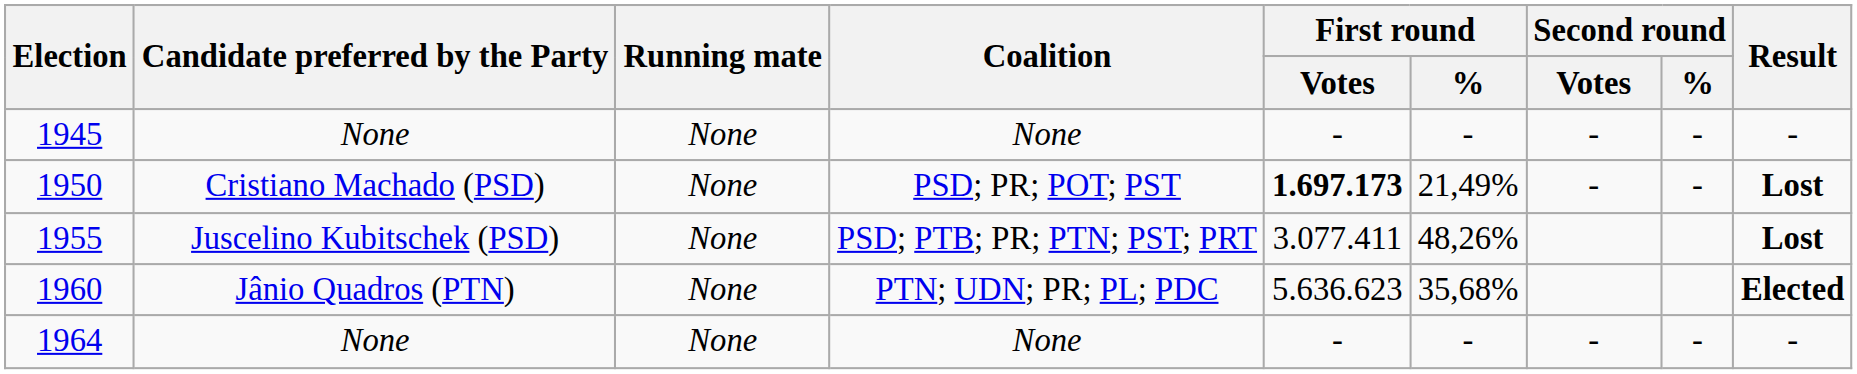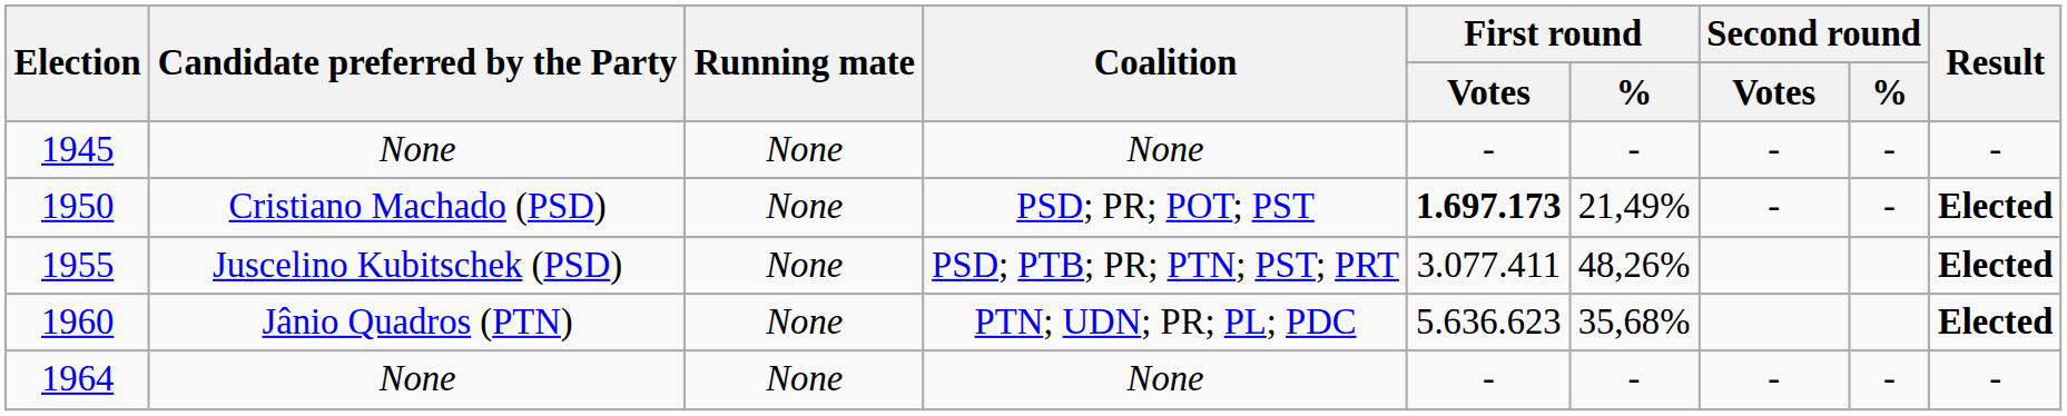 <table class="wikitable" style="text-align:center">
 <tr>
 <th rowspan="2">Election</th>
 <th rowspan="2">Candidate preferred by the Party</th>
 <th rowspan="2">Running mate</th>
 <th rowspan="2">Coalition</th>
 <th colspan="2">First round</th>
 <th colspan="2">Second round</th>
 <th rowspan="2">Result</th>
 </tr>
 <tr>
 <th>Votes</th>
 <th>%</th>
 <th>Votes</th>
 <th>%</th>
 </tr>
 <tr>
 <td><a href='#'>1945</a></td>
 <td><em>None</em></td>
 <td><em>None</em></td>
 <td><em>None</em></td>
 <td>-</td>
 <td>-</td>
 <td>-</td>
 <td>-</td>
 <td>-</td>
 </tr>
 <tr>
 <td><a href='#'>1950</a></td>
 <td><a href='#'>Cristiano Machado</a> (<a href='#'>PSD</a>)</td>
 <td><em>None</em></td>
 <td><a href='#'>PSD</a>; PR; <a href='#'>POT</a>; <a href='#'>PST</a></td>
 <td><strong>1.697.173</strong></td>
 <td>21,49%</td>
 <td>-</td>
 <td>-</td>
-<td><strong>Lost</strong> </td>
+<td><strong>Elected</strong> </td>
 </tr>
 <tr>
 <td><a href='#'>1955</a></td>
 <td><a href='#'>Juscelino Kubitschek</a> (<a href='#'>PSD</a>)</td>
 <td><em>None</em></td>
 <td><a href='#'>PSD</a>; <a href='#'>PTB</a>; PR; <a href='#'>PTN</a>; <a href='#'>PST</a>; <a href='#'>PRT</a></td>
 <td>3.077.411</td>
 <td>48,26%</td>
 <td></td>
 <td></td>
-<td><strong>Lost</strong> </td>
+<td><strong>Elected</strong> </td>
 </tr>
 <tr>
 <td><a href='#'>1960</a></td>
 <td><a href='#'>Jânio Quadros</a> (<a href='#'>PTN</a>)</td>
 <td><em>None</em></td>
 <td><a href='#'>PTN</a>; <a href='#'>UDN</a>; PR; <a href='#'>PL</a>; <a href='#'>PDC</a></td>
 <td>5.636.623</td>
 <td>35,68%</td>
 <td></td>
 <td></td>
 <td><strong>Elected</strong> </td>
 </tr>
 <tr>
 <td><a href='#'>1964</a></td>
 <td><em>None</em></td>
 <td><em>None</em></td>
 <td><em>None</em></td>
 <td>-</td>
 <td>-</td>
 <td>-</td>
 <td>-</td>
 <td>-</td>
 </tr>
 </table>
